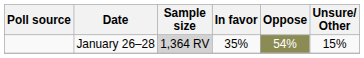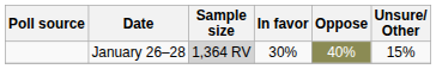 <table class="wikitable sortable collapsible" style="text-align:center;line-height:17px">
 <tr>
 <th>Poll source</th>
 <th>Date</th>
 <th>Sample<br>size</th>
 <th>In favor</th>
 <th>Oppose</th>
 <th>Unsure/<br>Other</th>
 </tr>
 <tr>
 <td></td>
 <td>January 26–28</td>
 <td style="background: lightgrey;">1,364 RV</td>
-<td>35%</td>
-<td style="background:#8B8B54; color: white">54%</td>
+<td>30%</td>
+<td style="background:#8B8B54; color: white">40%</td>
 <td>15%</td>
 </tr>
 <tr>
 </tr>
 </table>
